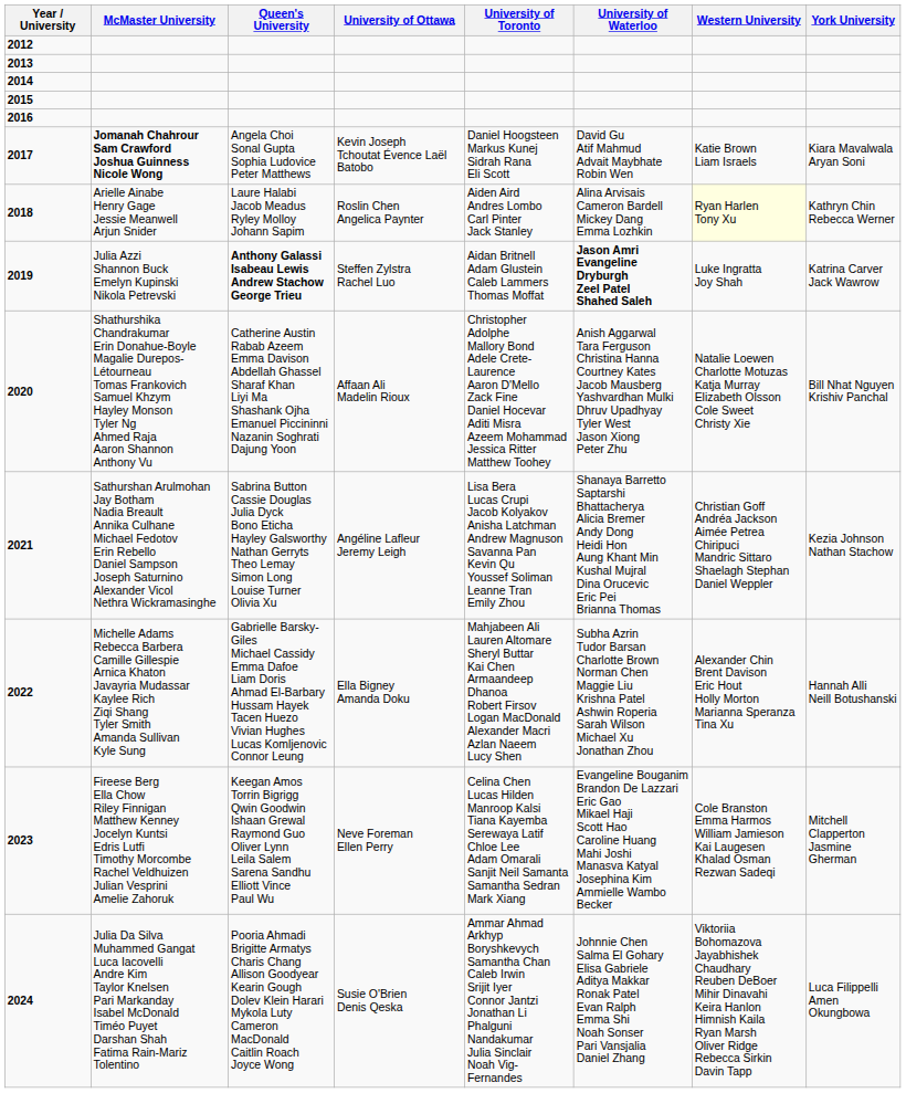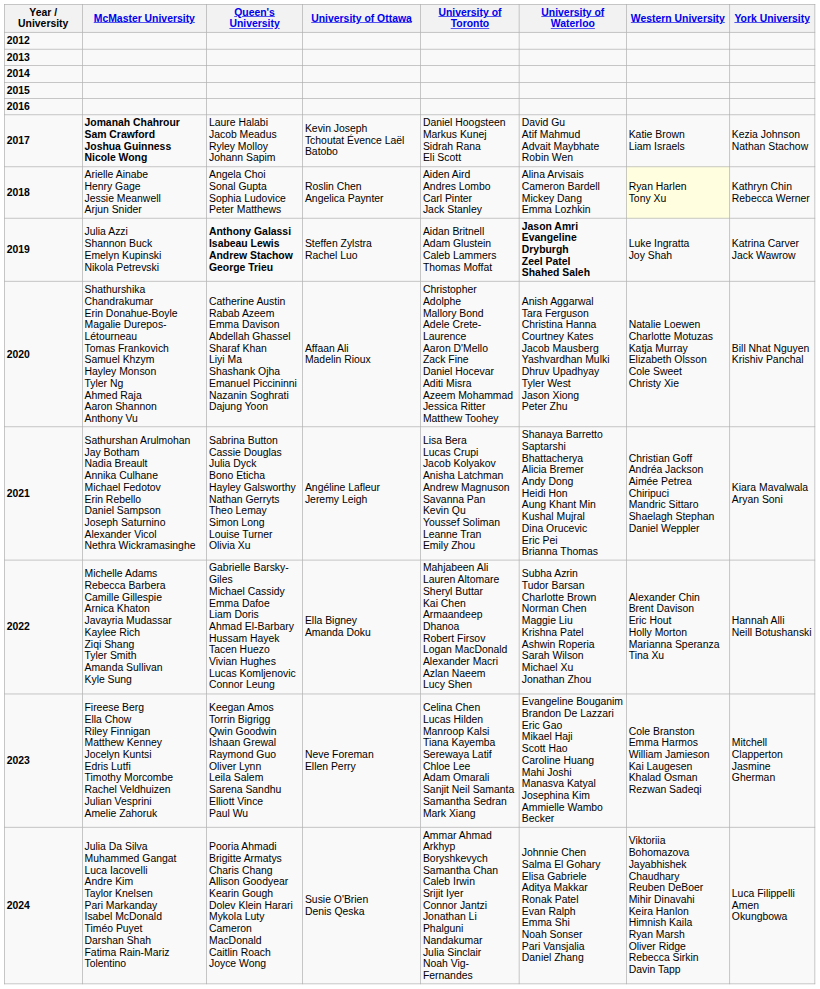 <table class="wikitable">
 <tr>
 <th>Year / University</th>
 <th><strong><a href='#'>McMaster University</a></strong></th>
 <th><strong><a href='#'>Queen's University</a></strong></th>
 <th><strong><a href='#'>University of Ottawa</a></strong></th>
 <th><strong><a href='#'>University of Toronto</a></strong></th>
 <th><strong><a href='#'>University of Waterloo</a></strong></th>
 <th><strong><a href='#'>Western University</a></strong></th>
 <th><strong><a href='#'>York University</a></strong></th>
 </tr>
 <tr>
 <td><strong>2012</strong></td>
 <td></td>
 <td></td>
 <td></td>
 <td></td>
 <td></td>
 <td></td>
 <td></td>
 </tr>
 <tr>
 <td><strong>2013</strong></td>
 <td></td>
 <td></td>
 <td></td>
 <td></td>
 <td></td>
 <td></td>
 <td></td>
 </tr>
 <tr>
 <td><strong>2014</strong></td>
 <td></td>
 <td></td>
 <td></td>
 <td></td>
 <td></td>
 <td></td>
 <td></td>
 </tr>
 <tr>
 <td><strong>2015</strong></td>
 <td></td>
 <td></td>
 <td></td>
 <td></td>
 <td></td>
 <td></td>
 <td></td>
 </tr>
 <tr>
 <td><strong>2016</strong></td>
 <td></td>
 <td></td>
 <td></td>
 <td></td>
 <td></td>
 <td></td>
 <td></td>
 </tr>
 <tr>
 <td><strong>2017</strong></td>
 <td><strong>Jomanah Chahrour<br>Sam Crawford<br>Joshua Guinness<br>Nicole Wong</strong></td>
-<td>Angela Choi<br>Sonal Gupta<br>Sophia Ludovice<br>Peter Matthews</td>
+<td>Laure Halabi<br>Jacob Meadus<br>Ryley Molloy<br>Johann Sapim</td>
 <td>Kevin Joseph<br>Tchoutat Évence Laël Batobo</td>
 <td>Daniel Hoogsteen<br>Markus Kunej<br>Sidrah Rana<br>Eli Scott</td>
 <td>David Gu<br>Atif Mahmud<br>Advait Maybhate<br>Robin Wen</td>
 <td>Katie Brown<br>Liam Israels</td>
-<td>Kiara Mavalwala<br>Aryan Soni</td>
+<td>Kezia Johnson<br>Nathan Stachow</td>
 </tr>
 <tr>
 <td><strong>2018</strong></td>
 <td>Arielle Ainabe<br>Henry Gage<br>Jessie Meanwell<br>Arjun Snider</td>
-<td>Laure Halabi<br>Jacob Meadus<br>Ryley Molloy<br>Johann Sapim</td>
+<td>Angela Choi<br>Sonal Gupta<br>Sophia Ludovice<br>Peter Matthews</td>
 <td>Roslin Chen<br>Angelica Paynter</td>
 <td>Aiden Aird<br>Andres Lombo<br>Carl Pinter<br>Jack Stanley</td>
 <td>Alina Arvisais<br>Cameron Bardell<br>Mickey Dang<br>Emma Lozhkin</td>
 <td style="background: lightyellow;">Ryan Harlen<br>Tony Xu</td>
 <td>Kathryn Chin<br>Rebecca Werner</td>
 </tr>
 <tr>
 <td><strong>2019</strong></td>
 <td>Julia Azzi<br>Shannon Buck<br>Emelyn Kupinski<br>Nikola Petrevski</td>
 <td><strong>Anthony Galassi<br>Isabeau Lewis<br>Andrew Stachow<br>George Trieu</strong></td>
 <td>Steffen Zylstra<br>Rachel Luo</td>
 <td>Aidan Britnell<br>Adam Glustein<br>Caleb Lammers<br>Thomas Moffat</td>
 <td><strong>Jason Amri<br>Evangeline Dryburgh<br>Zeel Patel<br>Shahed Saleh</strong></td>
 <td>Luke Ingratta<br>Joy Shah</td>
 <td>Katrina Carver<br>Jack Wawrow</td>
 </tr>
 <tr>
 <td><strong>2020</strong></td>
 <td>Shathurshika Chandrakumar<br>Erin Donahue-Boyle<br>Magalie Durepos-Létourneau<br>Tomas Frankovich<br>Samuel Khzym<br>Hayley Monson<br>Tyler Ng<br>Ahmed Raja<br>Aaron Shannon<br>Anthony Vu</td>
 <td>Catherine Austin<br>Rabab Azeem<br>Emma Davison<br>Abdellah Ghassel<br>Sharaf Khan<br>Liyi Ma<br>Shashank Ojha<br>Emanuel Piccininni<br>Nazanin Soghrati<br>Dajung Yoon</td>
 <td>Affaan Ali<br>Madelin Rioux</td>
 <td>Christopher Adolphe<br>Mallory Bond<br>Adele Crete-Laurence<br>Aaron D'Mello<br>Zack Fine<br>Daniel Hocevar<br>Aditi Misra<br>Azeem Mohammad<br>Jessica Ritter<br>Matthew Toohey</td>
 <td>Anish Aggarwal<br>Tara Ferguson<br>Christina Hanna<br>Courtney Kates<br>Jacob Mausberg<br>Yashvardhan Mulki<br>Dhruv Upadhyay<br>Tyler West<br>Jason Xiong<br>Peter Zhu</td>
 <td>Natalie Loewen<br>Charlotte Motuzas<br>Katja Murray<br>Elizabeth Olsson<br>Cole Sweet<br>Christy Xie</td>
 <td>Bill Nhat Nguyen<br>Krishiv Panchal</td>
 </tr>
 <tr>
 <td><strong>2021</strong></td>
 <td>Sathurshan Arulmohan<br>Jay Botham<br>Nadia Breault<br>Annika Culhane<br>Michael Fedotov<br>Erin Rebello<br>Daniel Sampson<br>Joseph Saturnino<br>Alexander Vicol<br>Nethra Wickramasinghe</td>
 <td>Sabrina Button<br>Cassie Douglas<br>Julia Dyck<br>Bono Eticha<br>Hayley Galsworthy<br>Nathan Gerryts<br>Theo Lemay<br>Simon Long<br>Louise Turner<br>Olivia Xu</td>
 <td>Angéline Lafleur<br>Jeremy Leigh</td>
 <td>Lisa Bera<br>Lucas Crupi<br>Jacob Kolyakov<br>Anisha Latchman<br>Andrew Magnuson<br>Savanna Pan<br>Kevin Qu<br>Youssef Soliman<br>Leanne Tran<br>Emily Zhou</td>
 <td>Shanaya Barretto<br>Saptarshi Bhattacherya<br>Alicia Bremer<br>Andy Dong<br>Heidi Hon<br>Aung Khant Min<br>Kushal Mujral<br>Dina Orucevic<br>Eric Pei<br>Brianna Thomas</td>
 <td>Christian Goff<br>Andréa Jackson<br>Aimée Petrea Chiripuci<br>Mandric Sittaro<br>Shaelagh Stephan<br>Daniel Weppler</td>
-<td>Kezia Johnson<br>Nathan Stachow</td>
+<td>Kiara Mavalwala<br>Aryan Soni</td>
 </tr>
 <tr>
 <td><strong>2022</strong></td>
 <td>Michelle Adams<br>Rebecca Barbera<br>Camille Gillespie<br>Arnica Khaton<br>Javayria Mudassar<br>Kaylee Rich<br>Ziqi Shang<br>Tyler Smith<br>Amanda Sullivan<br>Kyle Sung</td>
 <td>Gabrielle Barsky-Giles<br>Michael Cassidy<br>Emma Dafoe<br>Liam Doris<br>Ahmad El-Barbary<br>Hussam Hayek<br>Tacen Huezo<br>Vivian Hughes<br>Lucas Komljenovic<br>Connor Leung</td>
 <td>Ella Bigney<br>Amanda Doku</td>
 <td>Mahjabeen Ali<br>Lauren Altomare<br>Sheryl Buttar<br>Kai Chen<br>Armaandeep Dhanoa<br>Robert Firsov<br>Logan MacDonald<br>Alexander Macri<br>Azlan Naeem<br>Lucy Shen</td>
 <td>Subha Azrin<br>Tudor Barsan<br>Charlotte Brown<br>Norman Chen<br>Maggie Liu<br>Krishna Patel<br>Ashwin Roperia<br>Sarah Wilson<br>Michael Xu<br>Jonathan Zhou</td>
 <td>Alexander Chin<br>Brent Davison<br>Eric Hout<br>Holly Morton<br>Marianna Speranza<br>Tina Xu</td>
 <td>Hannah Alli<br>Neill Botushanski</td>
 </tr>
 <tr>
 <td><strong>2023</strong></td>
 <td>Fireese Berg<br>Ella Chow<br>Riley Finnigan<br>Matthew Kenney<br>Jocelyn Kuntsi<br>Edris Lutfi<br>Timothy Morcombe<br>Rachel Veldhuizen<br>Julian Vesprini<br>Amelie Zahoruk</td>
 <td>Keegan Amos<br>Torrin Bigrigg<br>Qwin Goodwin<br>Ishaan Grewal<br>Raymond Guo<br>Oliver Lynn<br>Leila Salem<br>Sarena Sandhu<br>Elliott Vince<br>Paul Wu</td>
 <td>Neve Foreman<br>Ellen Perry</td>
 <td>Celina Chen<br>Lucas Hilden<br>Manroop Kalsi<br>Tiana Kayemba<br>Serewaya Latif<br>Chloe Lee<br>Adam Omarali<br>Sanjit Neil Samanta<br>Samantha Sedran<br>Mark Xiang</td>
 <td>Evangeline Bouganim<br>Brandon De Lazzari<br>Eric Gao<br>Mikael Haji<br>Scott Hao<br>Caroline Huang<br>Mahi Joshi<br>Manasva Katyal<br>Josephina Kim<br>Ammielle Wambo Becker</td>
 <td>Cole Branston<br>Emma Harmos<br>William Jamieson<br>Kai Laugesen<br>Khalad Osman<br>Rezwan Sadeqi</td>
 <td>Mitchell Clapperton<br>Jasmine Gherman</td>
 </tr>
 <tr>
 <td><strong>2024</strong></td>
 <td>Julia Da Silva<br>Muhammed Gangat<br>Luca Iacovelli<br>Andre Kim<br>Taylor Knelsen<br>Pari Markanday<br>Isabel McDonald<br>Timéo Puyet<br>Darshan Shah<br>Fatima Rain-Mariz Tolentino</td>
 <td>Pooria Ahmadi<br>Brigitte Armatys<br>Charis Chang<br>Allison Goodyear<br>Kearin Gough<br>Dolev Klein Harari<br>Mykola Luty<br>Cameron MacDonald<br>Caitlin Roach<br>Joyce Wong</td>
 <td>Susie O'Brien<br>Denis Qeska</td>
 <td>Ammar Ahmad<br>Arkhyp Boryshkevych<br>Samantha Chan<br>Caleb Irwin<br>Srijit Iyer<br>Connor Jantzi<br>Jonathan Li<br>Phalguni Nandakumar<br>Julia Sinclair<br>Noah Vig-Fernandes</td>
 <td>Johnnie Chen<br>Salma El Gohary<br>Elisa Gabriele<br>Aditya Makkar<br>Ronak Patel<br>Evan Ralph<br>Emma Shi<br>Noah Sonser<br>Pari Vansjalia<br>Daniel Zhang</td>
 <td>Viktoriia Bohomazova<br>Jayabhishek Chaudhary<br>Reuben DeBoer<br>Mihir Dinavahi<br>Keira Hanlon<br>Himnish Kaila<br>Ryan Marsh<br>Oliver Ridge<br>Rebecca Sirkin<br>Davin Tapp</td>
 <td>Luca Filippelli<br>Amen Okungbowa</td>
 </tr>
 </table>
